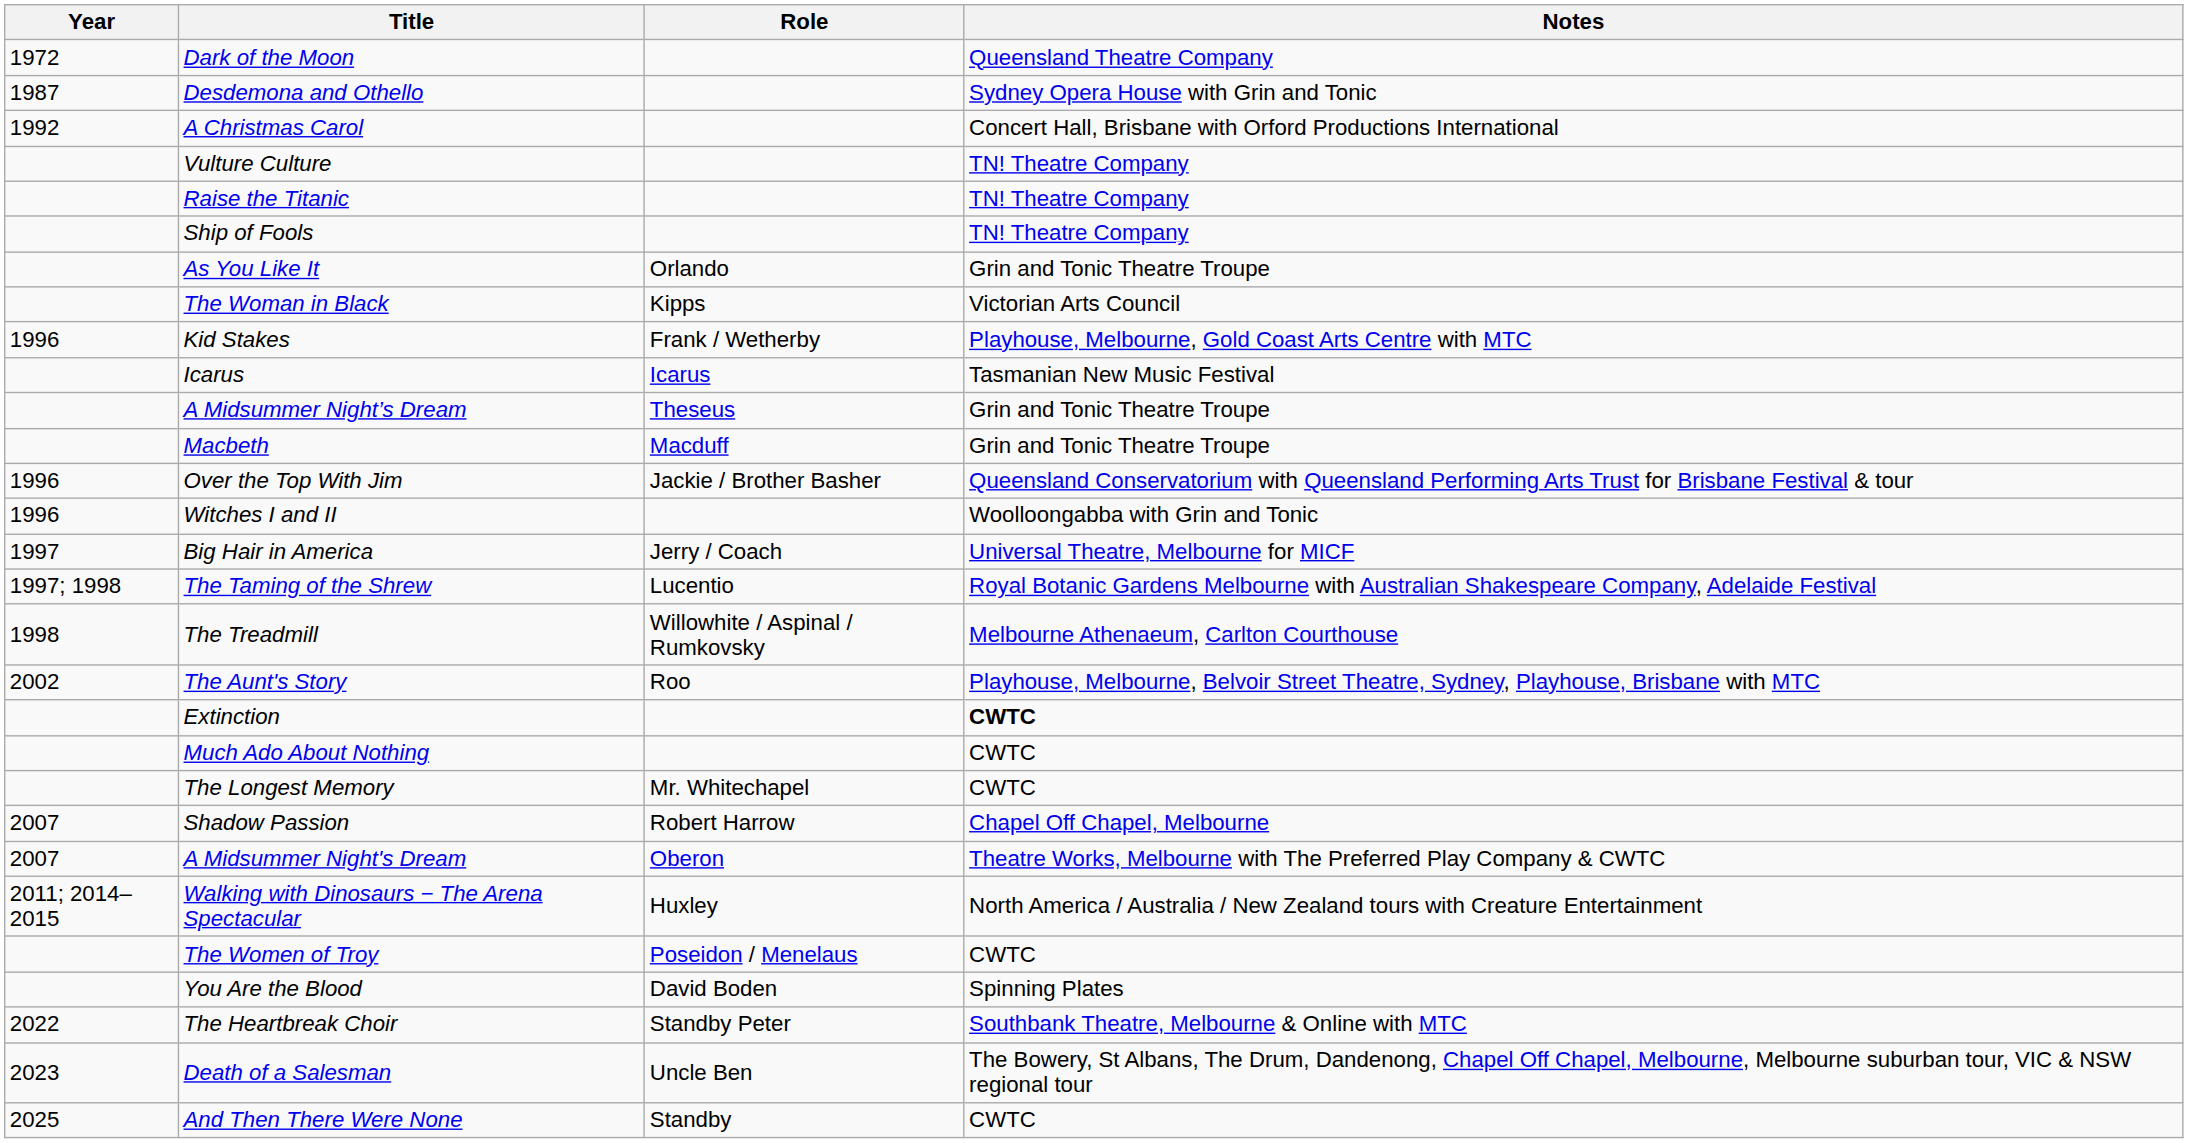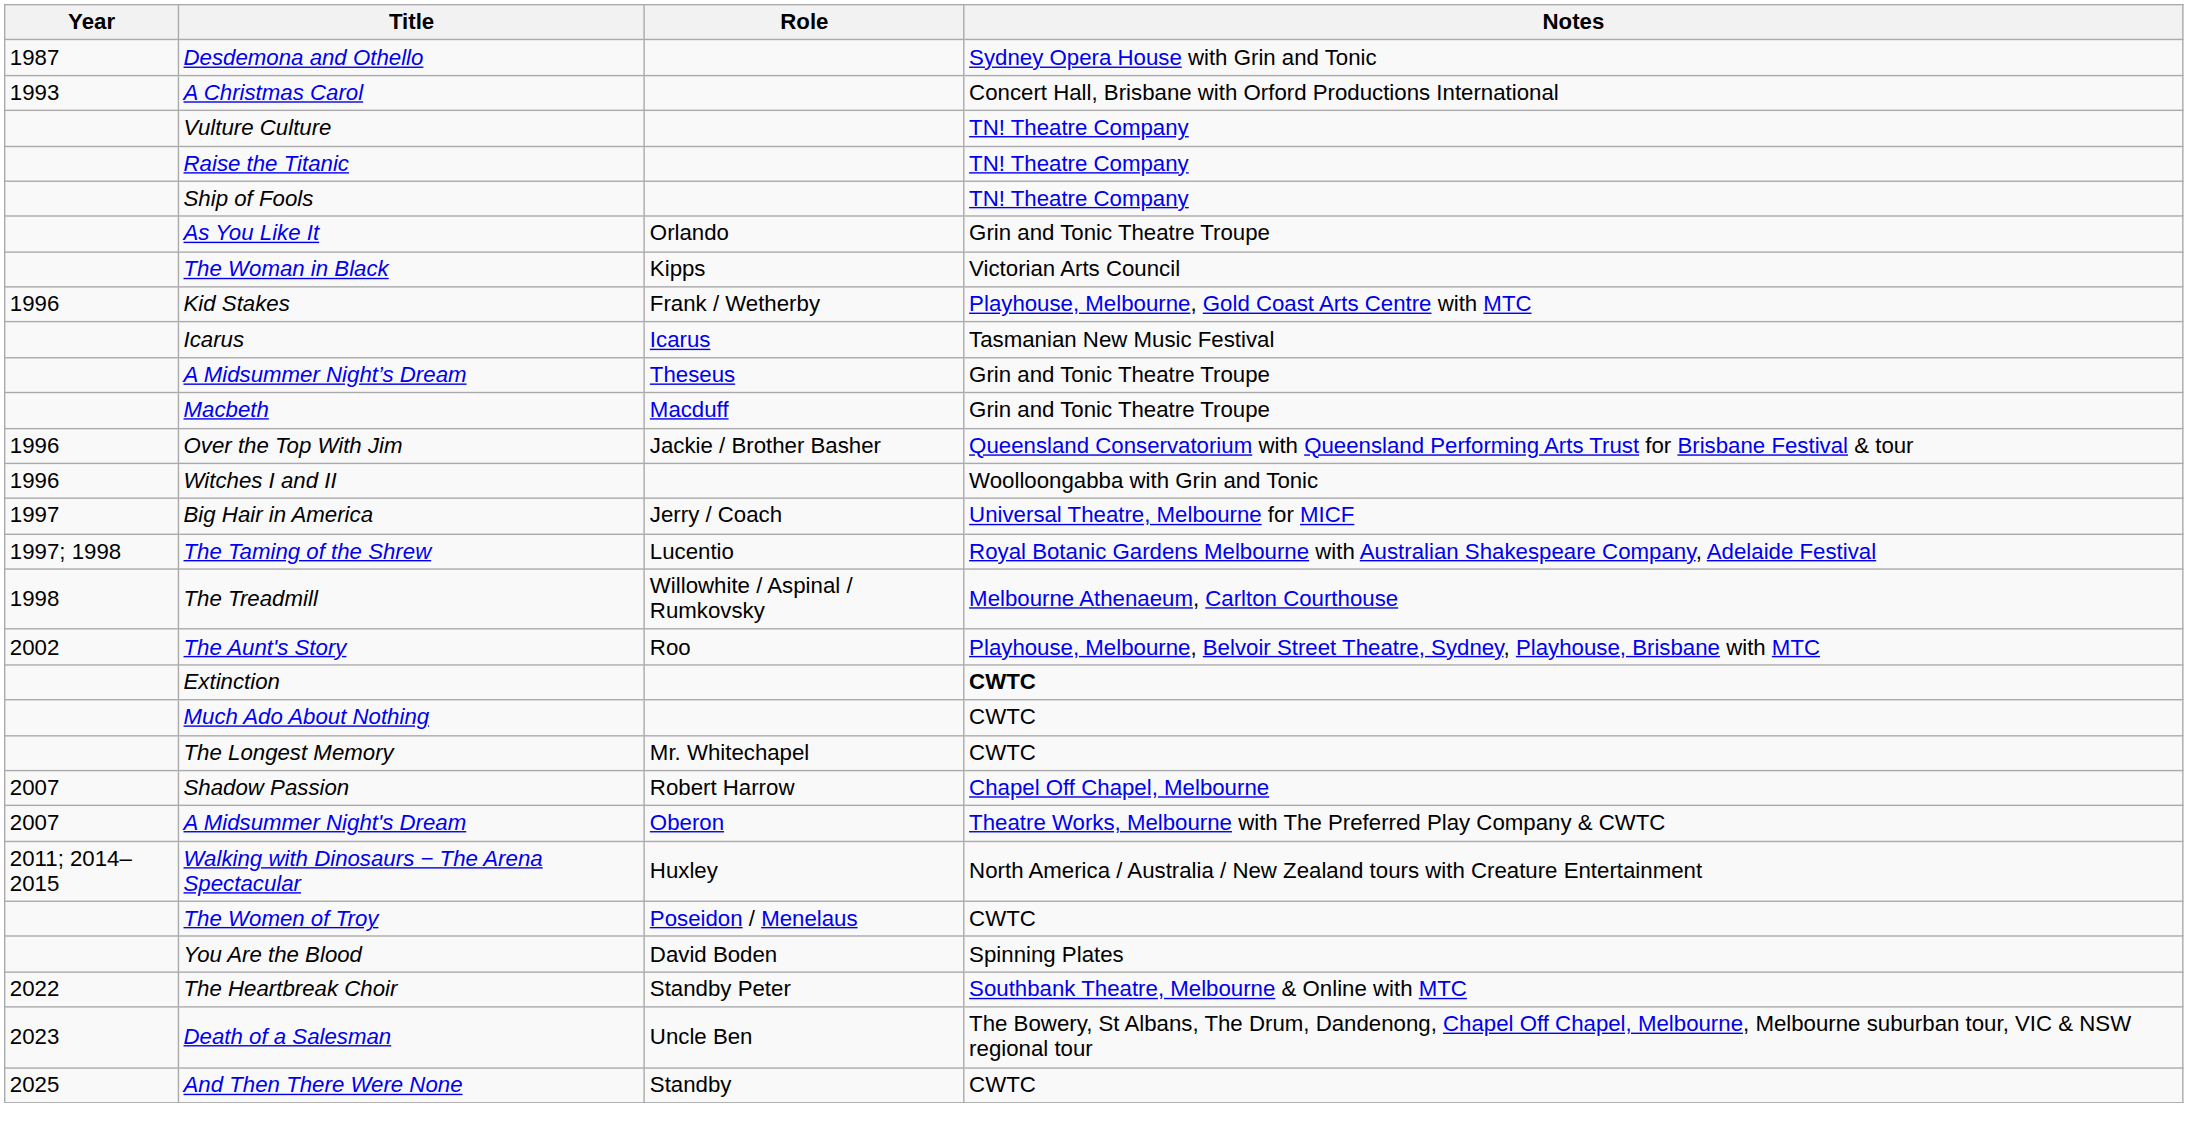 <table class=wikitable>
 <tr>
 <th>Year</th>
 <th>Title</th>
 <th>Role</th>
 <th>Notes</th>
 </tr>
 <tr>
-<td>1972</td>
-<td><em><a href='#'>Dark of the Moon</a></em></td>
-<td></td>
-<td><a href='#'>Queensland Theatre Company</a></td>
-</tr>
-<tr>
 <td>1987</td>
 <td><em><a href='#'>Desdemona and Othello</a></em></td>
 <td></td>
 <td><a href='#'>Sydney Opera House</a> with Grin and Tonic</td>
 </tr>
 <tr>
-<td>1992</td>
+<td>1993</td>
 <td><em><a href='#'>A Christmas Carol</a></em></td>
 <td></td>
 <td>Concert Hall, Brisbane with Orford Productions International</td>
 </tr>
 <tr>
 <td></td>
 <td><em>Vulture Culture</em></td>
 <td></td>
 <td><a href='#'>TN! Theatre Company</a></td>
 </tr>
 <tr>
 <td></td>
 <td><em><a href='#'>Raise the Titanic</a></em></td>
 <td></td>
 <td><a href='#'>TN! Theatre Company</a></td>
 </tr>
 <tr>
 <td></td>
 <td><em>Ship of Fools</em></td>
 <td></td>
 <td><a href='#'>TN! Theatre Company</a></td>
 </tr>
 <tr>
 <td></td>
 <td><em><a href='#'>As You Like It</a></em></td>
 <td>Orlando</td>
 <td>Grin and Tonic Theatre Troupe</td>
 </tr>
 <tr>
 <td></td>
 <td><em><a href='#'>The Woman in Black</a></em></td>
 <td>Kipps</td>
 <td>Victorian Arts Council</td>
 </tr>
 <tr>
 <td>1996</td>
 <td><em>Kid Stakes</em></td>
 <td>Frank / Wetherby</td>
 <td><a href='#'>Playhouse, Melbourne</a>, <a href='#'>Gold Coast Arts Centre</a> with <a href='#'>MTC</a></td>
 </tr>
 <tr>
 <td></td>
 <td><em>Icarus</em></td>
 <td><a href='#'>Icarus</a></td>
 <td>Tasmanian New Music Festival</td>
 </tr>
 <tr>
 <td></td>
 <td><em><a href='#'>A Midsummer Night’s Dream</a></em></td>
 <td><a href='#'>Theseus</a></td>
 <td>Grin and Tonic Theatre Troupe</td>
 </tr>
 <tr>
 <td></td>
 <td><em><a href='#'>Macbeth</a></em></td>
 <td><a href='#'>Macduff</a></td>
 <td>Grin and Tonic Theatre Troupe</td>
 </tr>
 <tr>
 <td>1996</td>
 <td><em>Over the Top With Jim</em></td>
 <td>Jackie / Brother Basher</td>
 <td><a href='#'>Queensland Conservatorium</a> with <a href='#'>Queensland Performing Arts Trust</a> for <a href='#'>Brisbane Festival</a> & tour</td>
 </tr>
 <tr>
 <td>1996</td>
 <td><em>Witches I and II</em></td>
 <td></td>
 <td>Woolloongabba with Grin and Tonic</td>
 </tr>
 <tr>
 <td>1997</td>
 <td><em>Big Hair in America</em></td>
 <td>Jerry / Coach</td>
 <td><a href='#'>Universal Theatre, Melbourne</a> for <a href='#'>MICF</a></td>
 </tr>
 <tr>
 <td>1997; 1998</td>
 <td><em><a href='#'>The Taming of the Shrew</a></em></td>
 <td>Lucentio</td>
 <td><a href='#'>Royal Botanic Gardens Melbourne</a> with <a href='#'>Australian Shakespeare Company</a>, <a href='#'>Adelaide Festival</a></td>
 </tr>
 <tr>
 <td>1998</td>
 <td><em>The Treadmill</em></td>
 <td>Willowhite / Aspinal / Rumkovsky</td>
 <td><a href='#'>Melbourne Athenaeum</a>, <a href='#'>Carlton Courthouse</a></td>
 </tr>
 <tr>
 <td>2002</td>
 <td><em><a href='#'>The Aunt's Story</a></em></td>
 <td>Roo</td>
 <td><a href='#'>Playhouse, Melbourne</a>, <a href='#'>Belvoir Street Theatre, Sydney</a>, <a href='#'>Playhouse, Brisbane</a> with <a href='#'>MTC</a></td>
 </tr>
 <tr>
 <td></td>
 <td><em>Extinction</em></td>
 <td></td>
 <td><strong>CWTC</strong></td>
 </tr>
 <tr>
 <td></td>
 <td><em><a href='#'>Much Ado About Nothing</a></em></td>
 <td></td>
 <td>CWTC</td>
 </tr>
 <tr>
 <td></td>
 <td><em>The Longest Memory</em></td>
 <td>Mr. Whitechapel</td>
 <td>CWTC</td>
 </tr>
 <tr>
 <td>2007</td>
 <td><em>Shadow Passion</em></td>
 <td>Robert Harrow</td>
 <td><a href='#'>Chapel Off Chapel, Melbourne</a></td>
 </tr>
 <tr>
 <td>2007</td>
 <td><em><a href='#'>A Midsummer Night's Dream</a></em></td>
 <td><a href='#'>Oberon</a></td>
 <td><a href='#'>Theatre Works, Melbourne</a> with The Preferred Play Company & CWTC</td>
 </tr>
 <tr>
 <td>2011; 2014–2015</td>
 <td><em><a href='#'>Walking with Dinosaurs − The Arena Spectacular</a></em></td>
 <td>Huxley</td>
 <td>North America / Australia / New Zealand tours with Creature Entertainment</td>
 </tr>
 <tr>
 <td></td>
 <td><em><a href='#'>The Women of Troy</a></em></td>
 <td><a href='#'>Poseidon</a> / <a href='#'>Menelaus</a></td>
 <td>CWTC</td>
 </tr>
 <tr>
 <td></td>
 <td><em>You Are the Blood</em></td>
 <td>David Boden</td>
 <td>Spinning Plates</td>
 </tr>
 <tr>
 <td>2022</td>
 <td><em>The Heartbreak Choir</em></td>
 <td>Standby Peter</td>
 <td><a href='#'>Southbank Theatre, Melbourne</a> & Online with <a href='#'>MTC</a></td>
 </tr>
 <tr>
 <td>2023</td>
 <td><em><a href='#'>Death of a Salesman</a></em></td>
 <td>Uncle Ben</td>
 <td>The Bowery, St Albans, The Drum, Dandenong, <a href='#'>Chapel Off Chapel, Melbourne</a>, Melbourne suburban tour, VIC & NSW regional tour</td>
 </tr>
 <tr>
 <td>2025</td>
 <td><em><a href='#'>And Then There Were None</a></em></td>
 <td>Standby</td>
 <td>CWTC</td>
 </tr>
 </table>
